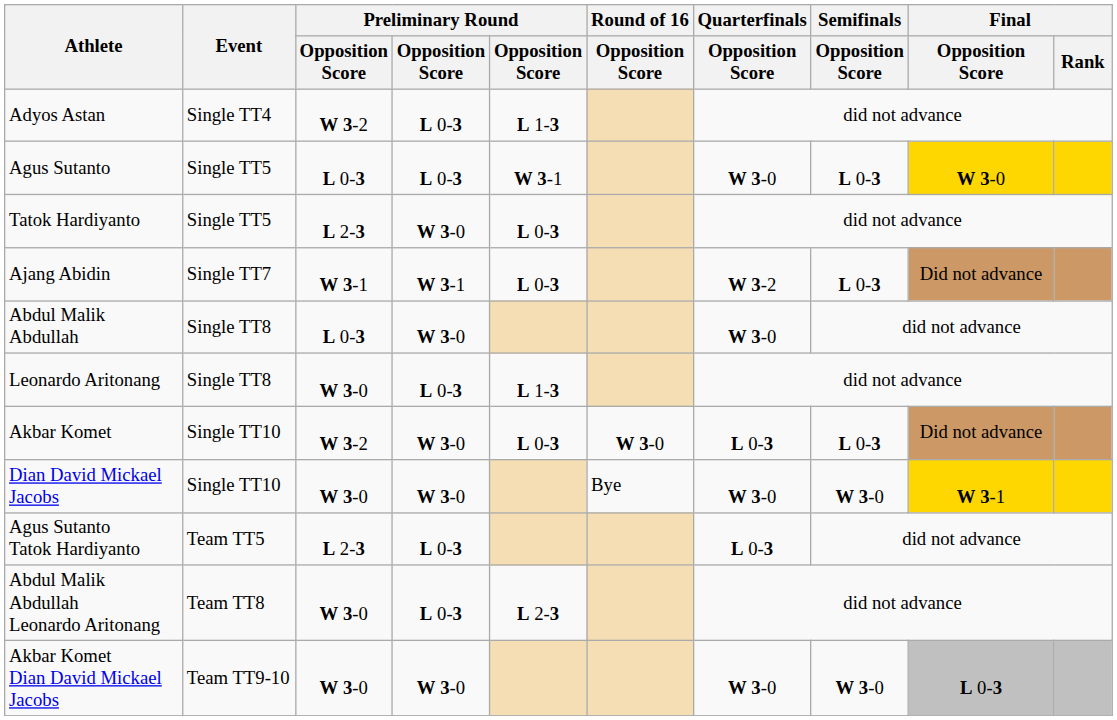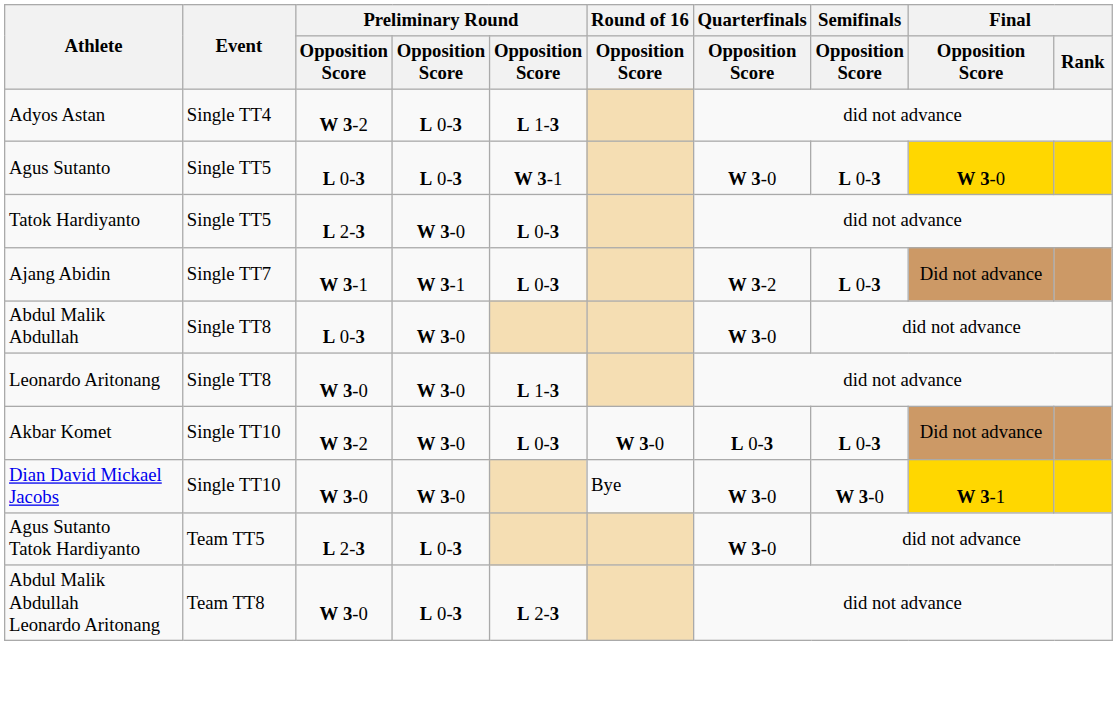 <table class="wikitable" border="1" style="font-size:90%">
 <tr>
 <th width=130 rowspan=2>Athlete</th>
 <th width=80 rowspan=2>Event</th>
 <th colspan=3>Preliminary Round</th>
 <th>Round of 16</th>
 <th>Quarterfinals</th>
 <th>Semifinals</th>
 <th width="150" colspan="2">Final</th>
 </tr>
 <tr>
 <th>Opposition<br>Score</th>
 <th>Opposition<br>Score</th>
 <th>Opposition<br>Score</th>
 <th>Opposition<br>Score</th>
 <th>Opposition<br>Score</th>
 <th>Opposition<br>Score</th>
 <th>Opposition<br>Score</th>
 <th>Rank</th>
 </tr>
 <tr>
 <td>Adyos Astan</td>
 <td>Single TT4</td>
 <td align=center><br><strong>W</strong> <strong>3</strong>-2</td>
 <td align=center><br><strong>L</strong> 0-<strong>3</strong></td>
 <td align=center><br><strong>L</strong> 1-<strong>3</strong></td>
 <td bgcolor="wheat"></td>
 <td align=center colspan="4">did not advance</td>
 </tr>
 <tr>
 <td>Agus Sutanto</td>
 <td>Single TT5</td>
 <td align=center><br><strong>L</strong> 0-<strong>3</strong></td>
 <td align=center><br><strong>L</strong> 0-<strong>3</strong></td>
 <td align=center><br><strong>W</strong> <strong>3</strong>-1</td>
 <td bgcolor="wheat"></td>
 <td align=center><br><strong>W</strong> <strong>3</strong>-0</td>
 <td align=center><br><strong>L</strong> 0-<strong>3</strong></td>
 <td align=center bgcolor="gold"><br><strong>W</strong> <strong>3</strong>-0</td>
 <td align=center bgcolor="gold"></td>
 </tr>
 <tr>
 <td>Tatok Hardiyanto</td>
 <td>Single TT5</td>
 <td align=center><br><strong>L</strong> 2-<strong>3</strong></td>
 <td align=center><br><strong>W</strong> <strong>3</strong>-0</td>
 <td align=center><br><strong>L</strong> 0-<strong>3</strong></td>
 <td bgcolor="wheat"></td>
 <td align=center colspan="4">did not advance</td>
 </tr>
 <tr>
 <td>Ajang Abidin</td>
 <td>Single TT7</td>
 <td align=center><br><strong>W</strong> <strong>3</strong>-1</td>
 <td align=center><br><strong>W</strong> <strong>3</strong>-1</td>
 <td align=center><br><strong>L</strong> 0-<strong>3</strong></td>
 <td bgcolor="wheat"></td>
 <td align=center><br><strong>W</strong> <strong>3</strong>-2</td>
 <td align=center><br><strong>L</strong> 0-<strong>3</strong></td>
 <td align=center bgcolor=cc9966>Did not advance</td>
 <td align=center bgcolor=cc9966></td>
 </tr>
 <tr>
 <td>Abdul Malik Abdullah</td>
 <td>Single TT8</td>
 <td align=center><br><strong>L</strong> 0-<strong>3</strong></td>
 <td align=center><br><strong>W</strong> <strong>3</strong>-0</td>
 <td bgcolor="wheat"></td>
 <td bgcolor="wheat"></td>
 <td align=center><br><strong>W</strong> <strong>3</strong>-0</td>
 <td align=center colspan="3">did not advance</td>
 </tr>
 <tr>
 <td>Leonardo Aritonang</td>
 <td>Single TT8</td>
 <td align=center><br><strong>W</strong> <strong>3</strong>-0</td>
-<td align=center><br><strong>L</strong> 0-<strong>3</strong></td>
+<td align=center><br><strong>W</strong> <strong>3</strong>-0</td>
 <td align=center><br><strong>L</strong> 1-<strong>3</strong></td>
 <td bgcolor="wheat"></td>
 <td align=center colspan="4">did not advance</td>
 </tr>
 <tr>
 <td>Akbar Komet</td>
 <td>Single TT10</td>
 <td align=center><br><strong>W</strong> <strong>3</strong>-2</td>
 <td align=center><br><strong>W</strong> <strong>3</strong>-0</td>
 <td align=center><br><strong>L</strong> 0-<strong>3</strong></td>
 <td align=center><br><strong>W</strong> <strong>3</strong>-0</td>
 <td align=center><br><strong>L</strong> 0-<strong>3</strong></td>
 <td align=center><br><strong>L</strong> 0-<strong>3</strong></td>
 <td align=center bgcolor=cc9966>Did not advance</td>
 <td align=center bgcolor=cc9966></td>
 </tr>
 <tr>
 <td><a href='#'>Dian David Mickael Jacobs</a></td>
 <td>Single TT10</td>
 <td align=center><br><strong>W</strong> <strong>3</strong>-0</td>
 <td align=center><br><strong>W</strong> <strong>3</strong>-0</td>
 <td bgcolor="wheat"></td>
 <td>Bye</td>
 <td align=center><br><strong>W</strong> <strong>3</strong>-0</td>
 <td align=center><br><strong>W</strong> <strong>3</strong>-0</td>
 <td align=center bgcolor="gold"><br><strong>W</strong> <strong>3</strong>-1</td>
 <td align=center bgcolor="gold"></td>
 </tr>
 <tr>
 <td>Agus Sutanto <br> Tatok Hardiyanto</td>
 <td>Team TT5</td>
 <td align=center><br><strong>L</strong> 2-<strong>3</strong></td>
 <td align=center><br><strong>L</strong> 0-<strong>3</strong></td>
 <td bgcolor="wheat"></td>
 <td bgcolor="wheat"></td>
-<td align=center><br><strong>L</strong> 0-<strong>3</strong></td>
+<td align=center><br><strong>W</strong> <strong>3</strong>-0</td>
 <td align=center colspan="3">did not advance</td>
 </tr>
 <tr>
 <td>Abdul Malik Abdullah <br> Leonardo Aritonang</td>
 <td>Team TT8</td>
 <td align=center><br><strong>W</strong> <strong>3</strong>-0</td>
 <td align=center><br><strong>L</strong> 0-<strong>3</strong></td>
 <td align=center><br><strong>L</strong> 2-<strong>3</strong></td>
 <td bgcolor="wheat"></td>
 <td align=center colspan="4">did not advance</td>
 </tr>
-<tr>
-<td>Akbar Komet <br> <a href='#'>Dian David Mickael Jacobs</a></td>
-<td>Team TT9-10</td>
-<td align=center><br><strong>W</strong> <strong>3</strong>-0</td>
-<td align=center><br><strong>W</strong> <strong>3</strong>-0</td>
-<td bgcolor="wheat"></td>
-<td bgcolor="wheat"></td>
-<td align=center><br><strong>W</strong> <strong>3</strong>-0</td>
-<td align=center><br><strong>W</strong> <strong>3</strong>-0</td>
-<td align=center bgcolor="silver"><br><strong>L</strong> 0-<strong>3</strong></td>
-<td align=center bgcolor="silver"></td>
-</tr>
 </table>
